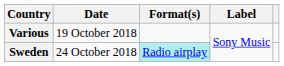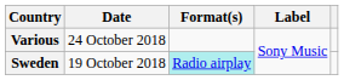 <table class="wikitable plainrowheaders">
 <tr>
 <th scope="col">Country</th>
 <th scope="col">Date</th>
 <th scope="col">Format(s)</th>
 <th scope="col">Label</th>
 <th scope="col"></th>
 </tr>
 <tr>
 <th scope="row">Various</th>
-<td>19 October 2018</td>
+<td>24 October 2018</td>
 <td></td>
 <td rowspan="2"><a href='#'>Sony Music</a></td>
 <td style="text-align:center;"></td>
 </tr>
 <tr>
 <th scope="row">Sweden</th>
-<td>24 October 2018</td>
+<td>19 October 2018</td>
 <td style="background: paleturquoise;"><a href='#'>Radio airplay</a></td>
 <td style="text-align:center;"></td>
 </tr>
 </table>
